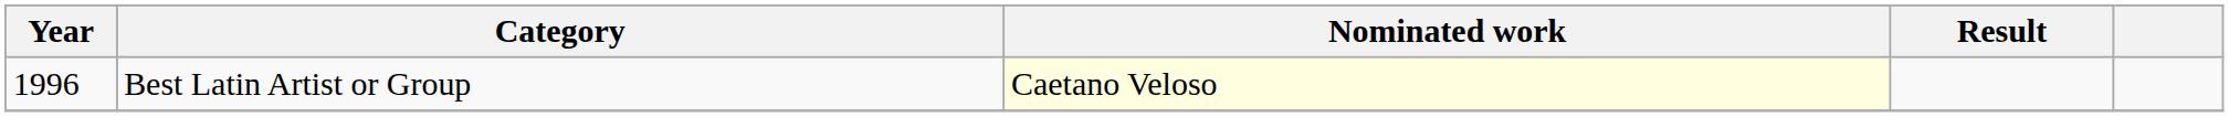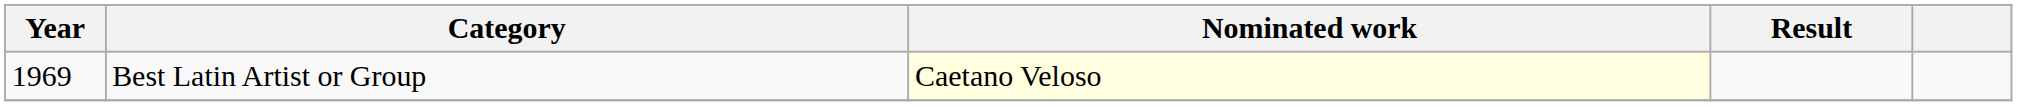 <table class="wikitable" style="width:85%;">
 <tr>
 <th width=5%>Year</th>
 <th style="width:40%;">Category</th>
 <th style="width:40%;">Nominated work</th>
 <th style="width:10%;">Result</th>
 <th width=5%></th>
 </tr>
 <tr>
-<td>1996</td>
+<td>1969</td>
 <td>Best Latin Artist or Group</td>
 <td style="background: lightyellow;">Caetano Veloso</td>
 <td></td>
 <td></td>
 </tr>
 <tr>
 </tr>
 </table>
